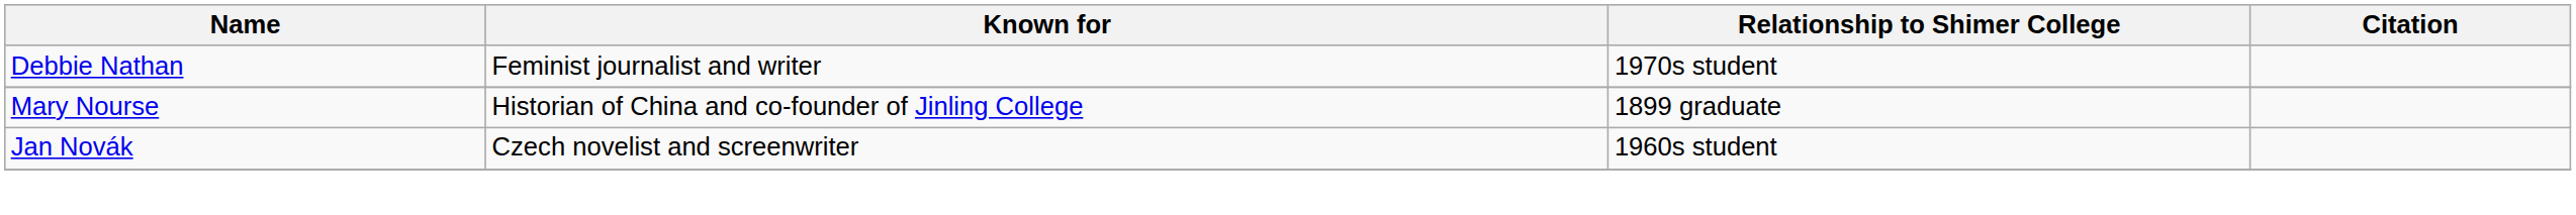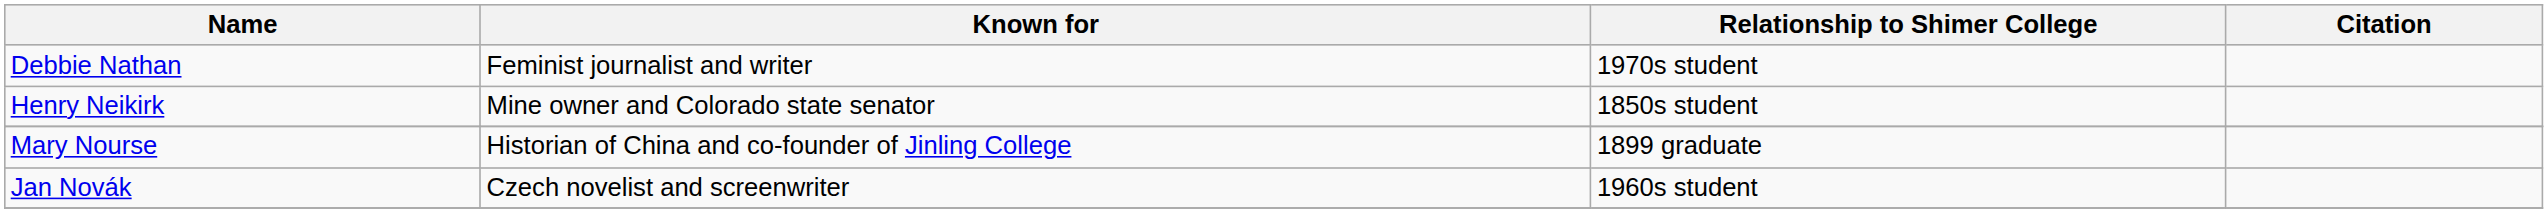 <table class="wikitable" width=80%>
 <tr>
 <th width=15%>Name</th>
 <th width = 35%>Known for</th>
 <th width = 20%>Relationship to Shimer College</th>
 <th width=10%>Citation</th>
 </tr>
 <tr>
 <td><a href='#'>Debbie Nathan</a></td>
 <td>Feminist journalist and writer</td>
 <td>1970s student</td>
+<td></td>
+</tr>
+<tr>
+<td><a href='#'>Henry Neikirk</a></td>
+<td>Mine owner and Colorado state senator</td>
+<td>1850s student</td>
 <td></td>
 </tr>
 <tr>
 </tr>
 <tr>
 <td><a href='#'>Mary Nourse</a></td>
 <td>Historian of China and co-founder of <a href='#'>Jinling College</a></td>
 <td>1899 graduate</td>
 <td></td>
 </tr>
 <tr>
 <td><a href='#'>Jan Novák</a></td>
 <td>Czech novelist and screenwriter</td>
 <td>1960s student</td>
 <td></td>
 </tr>
 <tr>
 </tr>
 </table>
